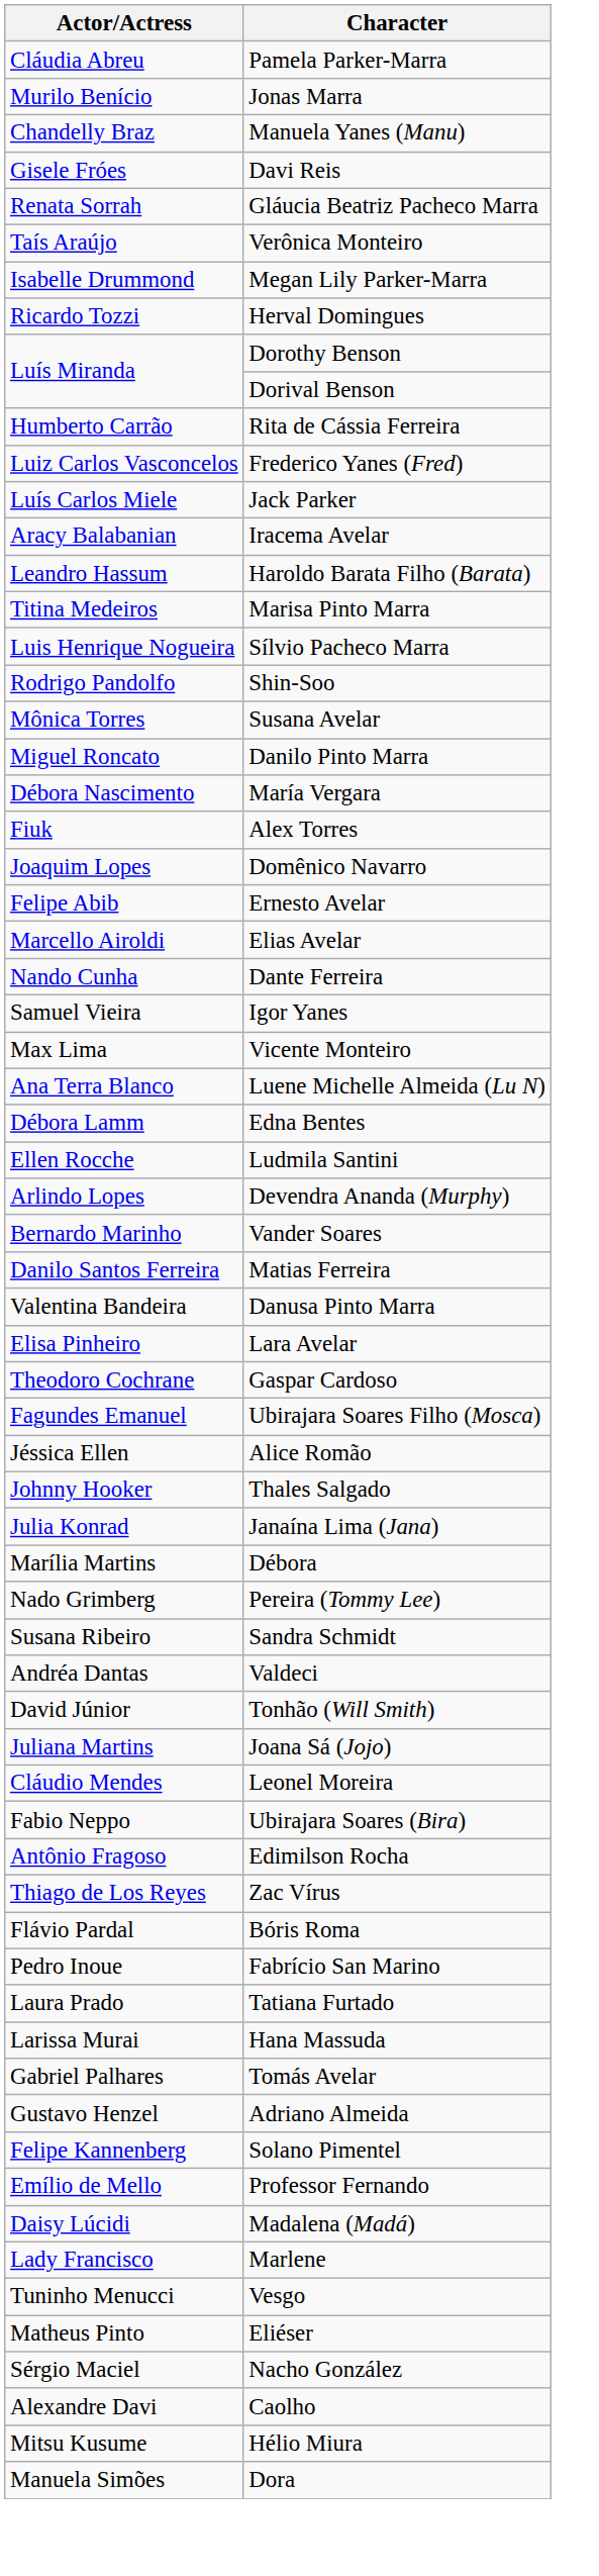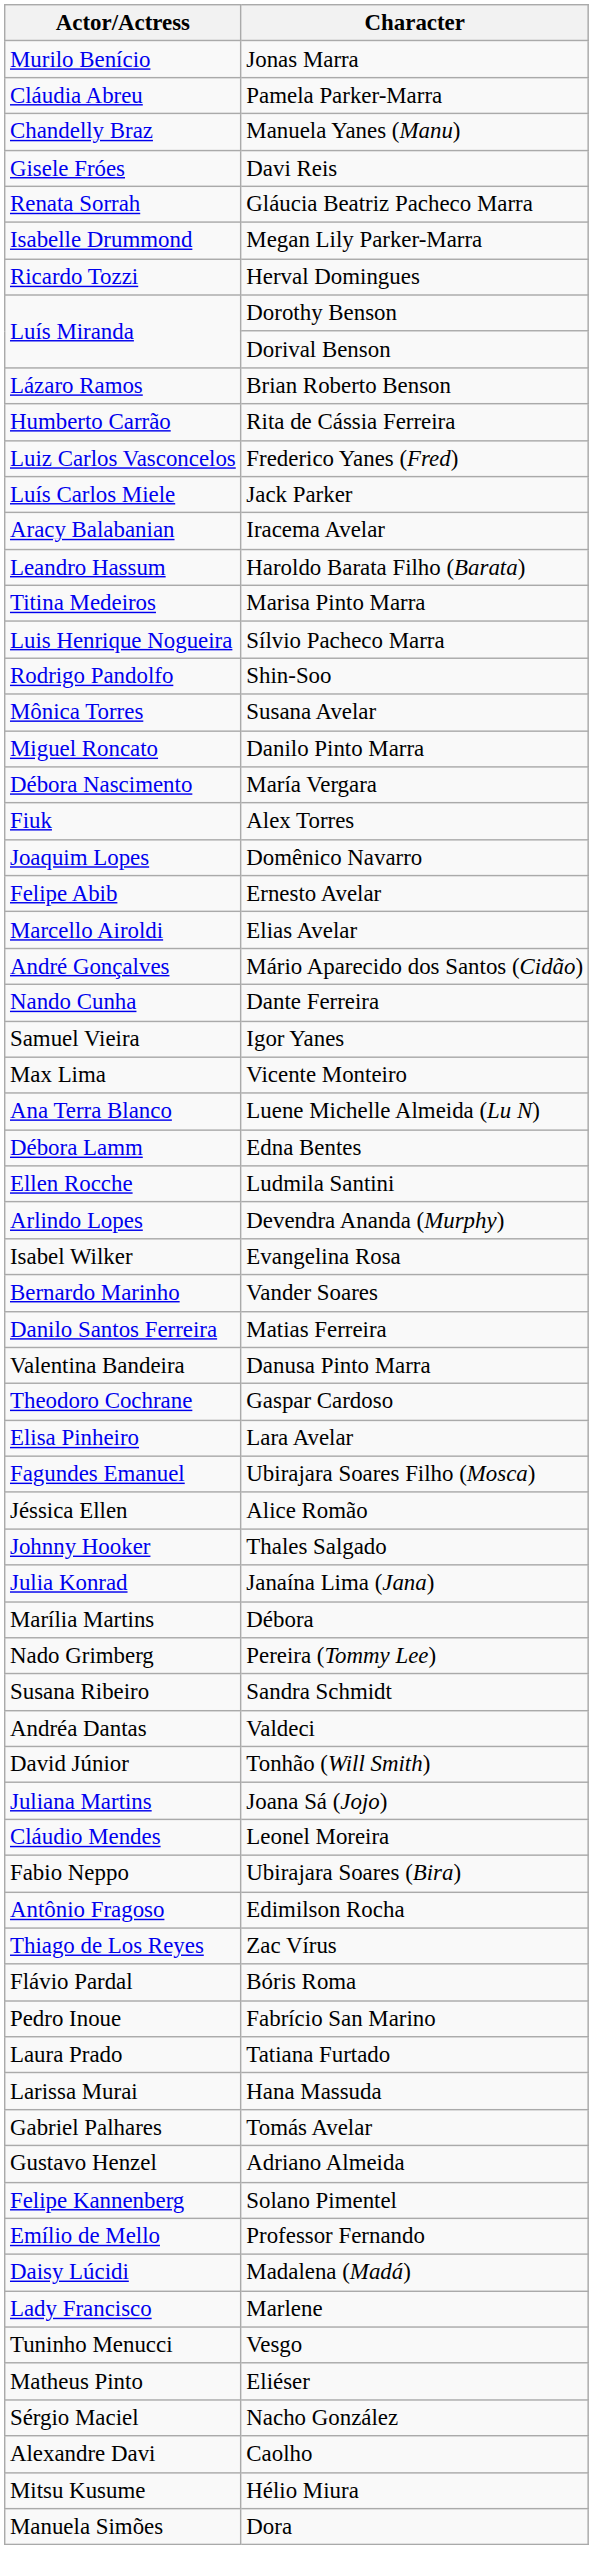 <table class="wikitable sortable">
 <tr>
 <th>Actor/Actress</th>
 <th>Character</th>
 </tr>
 <tr>
+<td><a href='#'>Murilo Benício</a></td>
+<td>Jonas Marra</td>
+</tr>
+<tr>
 <td><a href='#'>Cláudia Abreu</a></td>
 <td>Pamela Parker-Marra</td>
-</tr>
-<tr>
-<td><a href='#'>Murilo Benício</a></td>
-<td>Jonas Marra</td>
 </tr>
 <tr>
 <td><a href='#'>Chandelly Braz</a></td>
 <td>Manuela Yanes (<em>Manu</em>)</td>
 </tr>
 <tr>
 <td><a href='#'>Gisele Fróes</a></td>
 <td>Davi Reis</td>
 </tr>
 <tr>
 <td><a href='#'>Renata Sorrah</a></td>
 <td>Gláucia Beatriz Pacheco Marra</td>
-</tr>
-<tr>
-<td><a href='#'>Taís Araújo</a></td>
-<td>Verônica Monteiro</td>
 </tr>
 <tr>
 <td><a href='#'>Isabelle Drummond</a></td>
 <td>Megan Lily Parker-Marra</td>
 </tr>
 <tr>
 <td><a href='#'>Ricardo Tozzi</a></td>
 <td>Herval Domingues</td>
 </tr>
 <tr>
 <td rowspan="2"><a href='#'>Luís Miranda</a></td>
 <td>Dorothy Benson</td>
 </tr>
 <tr>
 <td>Dorival Benson</td>
+</tr>
+<tr>
+<td><a href='#'>Lázaro Ramos</a></td>
+<td>Brian Roberto Benson</td>
 </tr>
 <tr>
 <td><a href='#'>Humberto Carrão</a></td>
 <td>Rita de Cássia Ferreira</td>
 </tr>
 <tr>
 <td><a href='#'>Luiz Carlos Vasconcelos</a></td>
 <td>Frederico Yanes (<em>Fred</em>)</td>
 </tr>
 <tr>
 <td><a href='#'>Luís Carlos Miele</a></td>
 <td>Jack Parker</td>
 </tr>
 <tr>
 <td><a href='#'>Aracy Balabanian</a></td>
 <td>Iracema Avelar</td>
 </tr>
 <tr>
 <td><a href='#'>Leandro Hassum</a></td>
 <td>Haroldo Barata Filho (<em>Barata</em>)</td>
 </tr>
 <tr>
 <td><a href='#'>Titina Medeiros</a></td>
 <td>Marisa Pinto Marra</td>
 </tr>
 <tr>
 <td><a href='#'>Luis Henrique Nogueira</a></td>
 <td>Sílvio Pacheco Marra</td>
 </tr>
 <tr>
 <td><a href='#'>Rodrigo Pandolfo</a></td>
 <td>Shin-Soo</td>
 </tr>
 <tr>
 <td><a href='#'>Mônica Torres</a></td>
 <td>Susana Avelar</td>
 </tr>
 <tr>
 <td><a href='#'>Miguel Roncato</a></td>
 <td>Danilo Pinto Marra</td>
 </tr>
 <tr>
 <td><a href='#'>Débora Nascimento</a></td>
 <td>María Vergara</td>
 </tr>
 <tr>
 <td><a href='#'>Fiuk</a></td>
 <td>Alex Torres</td>
 </tr>
 <tr>
 <td><a href='#'>Joaquim Lopes</a></td>
 <td>Domênico Navarro</td>
 </tr>
 <tr>
 <td><a href='#'>Felipe Abib</a></td>
 <td>Ernesto Avelar</td>
 </tr>
 <tr>
 <td><a href='#'>Marcello Airoldi</a></td>
 <td>Elias Avelar</td>
 </tr>
 <tr>
+<td><a href='#'>André Gonçalves</a></td>
+<td>Mário Aparecido dos Santos (<em>Cidão</em>)</td>
+</tr>
+<tr>
 <td><a href='#'>Nando Cunha</a></td>
 <td>Dante Ferreira</td>
 </tr>
 <tr>
 <td>Samuel Vieira</td>
 <td>Igor Yanes</td>
 </tr>
 <tr>
 <td>Max Lima</td>
 <td>Vicente Monteiro</td>
 </tr>
 <tr>
 <td><a href='#'>Ana Terra Blanco</a></td>
 <td>Luene Michelle Almeida (<em>Lu N</em>)</td>
 </tr>
 <tr>
 <td><a href='#'>Débora Lamm</a></td>
 <td>Edna Bentes</td>
 </tr>
 <tr>
 <td><a href='#'>Ellen Rocche</a></td>
 <td>Ludmila Santini</td>
 </tr>
 <tr>
 <td><a href='#'>Arlindo Lopes</a></td>
 <td>Devendra Ananda (<em>Murphy</em>)</td>
 </tr>
 <tr>
+<td>Isabel Wilker</td>
+<td>Evangelina Rosa</td>
+</tr>
+<tr>
 <td><a href='#'>Bernardo Marinho</a></td>
 <td>Vander Soares</td>
 </tr>
 <tr>
 <td><a href='#'>Danilo Santos Ferreira</a></td>
 <td>Matias Ferreira</td>
 </tr>
 <tr>
 <td>Valentina Bandeira</td>
 <td>Danusa Pinto Marra</td>
 </tr>
 <tr>
+<td><a href='#'>Theodoro Cochrane</a></td>
+<td>Gaspar Cardoso</td>
+</tr>
+<tr>
 <td><a href='#'>Elisa Pinheiro</a></td>
 <td>Lara Avelar</td>
-</tr>
-<tr>
-<td><a href='#'>Theodoro Cochrane</a></td>
-<td>Gaspar Cardoso</td>
 </tr>
 <tr>
 <td><a href='#'>Fagundes Emanuel</a></td>
 <td>Ubirajara Soares Filho (<em>Mosca</em>)</td>
 </tr>
 <tr>
 <td>Jéssica Ellen</td>
 <td>Alice Romão</td>
 </tr>
 <tr>
 <td><a href='#'>Johnny Hooker</a></td>
 <td>Thales Salgado</td>
 </tr>
 <tr>
 <td><a href='#'>Julia Konrad</a></td>
 <td>Janaína Lima (<em>Jana</em>)</td>
 </tr>
 <tr>
 <td>Marília Martins</td>
 <td>Débora</td>
 </tr>
 <tr>
 <td>Nado Grimberg</td>
 <td>Pereira (<em>Tommy Lee</em>)</td>
 </tr>
 <tr>
 <td>Susana Ribeiro</td>
 <td>Sandra Schmidt</td>
 </tr>
 <tr>
 <td>Andréa Dantas</td>
 <td>Valdeci</td>
 </tr>
 <tr>
 <td>David Júnior</td>
 <td>Tonhão (<em>Will Smith</em>)</td>
 </tr>
 <tr>
 <td><a href='#'>Juliana Martins</a></td>
 <td>Joana Sá (<em>Jojo</em>)</td>
 </tr>
 <tr>
 <td><a href='#'>Cláudio Mendes</a></td>
 <td>Leonel Moreira</td>
 </tr>
 <tr>
 <td>Fabio Neppo</td>
 <td>Ubirajara Soares (<em>Bira</em>)</td>
 </tr>
 <tr>
 <td><a href='#'>Antônio Fragoso</a></td>
 <td>Edimilson Rocha</td>
 </tr>
 <tr>
 <td><a href='#'>Thiago de Los Reyes</a></td>
 <td>Zac Vírus</td>
 </tr>
 <tr>
 <td>Flávio Pardal</td>
 <td>Bóris Roma</td>
 </tr>
 <tr>
 <td>Pedro Inoue</td>
 <td>Fabrício San Marino</td>
 </tr>
 <tr>
 <td>Laura Prado</td>
 <td>Tatiana Furtado</td>
 </tr>
 <tr>
 <td>Larissa Murai</td>
 <td>Hana Massuda</td>
 </tr>
 <tr>
 <td>Gabriel Palhares</td>
 <td>Tomás Avelar</td>
 </tr>
 <tr>
 <td>Gustavo Henzel</td>
 <td>Adriano Almeida</td>
 </tr>
 <tr>
 <td><a href='#'>Felipe Kannenberg</a></td>
 <td>Solano Pimentel</td>
 </tr>
 <tr>
 <td><a href='#'>Emílio de Mello</a></td>
 <td>Professor Fernando</td>
 </tr>
 <tr>
 <td><a href='#'>Daisy Lúcidi</a></td>
 <td>Madalena (<em>Madá</em>)</td>
 </tr>
 <tr>
 <td><a href='#'>Lady Francisco</a></td>
 <td>Marlene</td>
 </tr>
 <tr>
 <td>Tuninho Menucci</td>
 <td>Vesgo</td>
 </tr>
 <tr>
 <td>Matheus Pinto</td>
 <td>Eliéser</td>
 </tr>
 <tr>
 <td>Sérgio Maciel</td>
 <td>Nacho González</td>
 </tr>
 <tr>
 <td>Alexandre Davi</td>
 <td>Caolho</td>
 </tr>
 <tr>
 <td>Mitsu Kusume</td>
 <td>Hélio Miura</td>
 </tr>
 <tr>
 <td>Manuela Simões</td>
 <td>Dora</td>
 </tr>
 </table>
